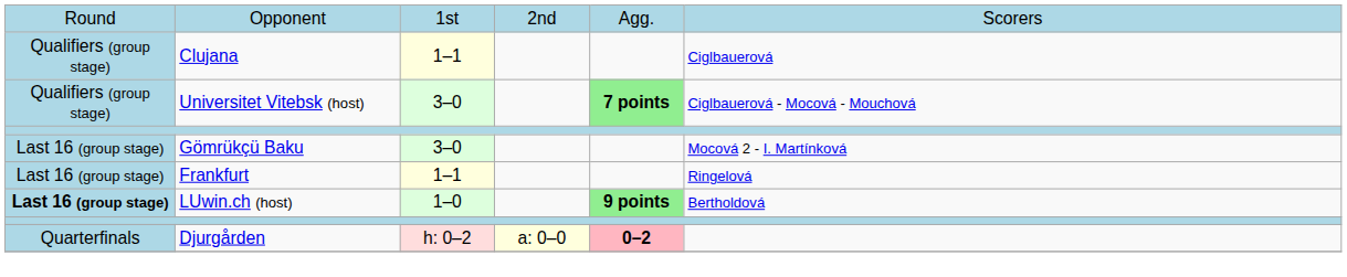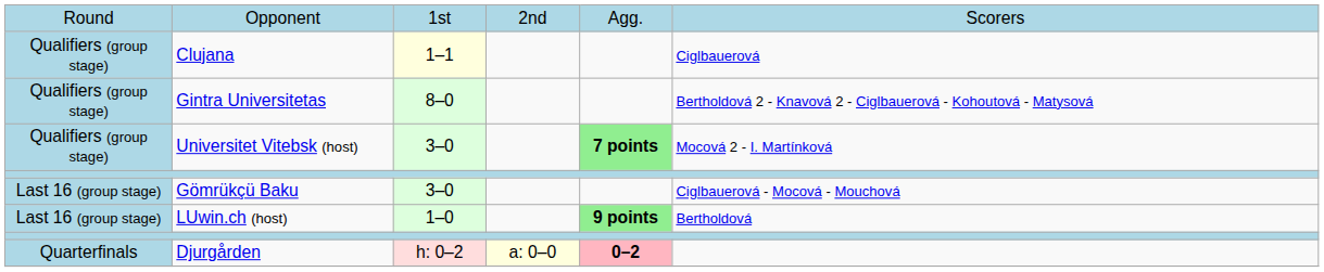 <table class="wikitable" style="text-align:center">
 <tr bgcolor=lightblue>
 <td width=150px>Round</td>
 <td width=200px>Opponent</td>
 <td width=80px>1st</td>
 <td width=80px>2nd</td>
 <td width=80px>Agg.</td>
 <td width=600px>Scorers</td>
 </tr>
 <tr>
 <td bgcolor=lightblue>Qualifiers <small>(group stage)</small></td>
 <td align=left> <a href='#'>Clujana</a></td>
 <td bgcolor="#ffffdd">1–1</td>
 <td></td>
 <td></td>
 <td align=left><small><a href='#'>Ciglbauerová</a></small></td>
 </tr>
 <tr>
 <td bgcolor=lightblue>Qualifiers <small>(group stage)</small></td>
+<td align=left> <a href='#'>Gintra Universitetas</a></td>
+<td bgcolor="#ddffdd">8–0</td>
+<td></td>
+<td></td>
+<td align=left><small><a href='#'>Bertholdová</a> 2 - <a href='#'>Knavová</a> 2 - <a href='#'>Ciglbauerová</a> - <a href='#'>Kohoutová</a> - <a href='#'>Matysová</a></small></td>
+</tr>
+<tr>
+<td bgcolor=lightblue>Qualifiers <small>(group stage)</small></td>
 <td align=left> <a href='#'>Universitet Vitebsk</a> <small>(host)</small></td>
 <td bgcolor="#ddffdd">3–0</td>
 <td></td>
 <td bgcolor=lightgreen><strong>7 points</strong></td>
-<td align=left><small><a href='#'>Ciglbauerová</a> - <a href='#'>Mocová</a> - <a href='#'>Mouchová</a></small></td>
+<td align=left><small><a href='#'>Mocová</a> 2 - <a href='#'>I. Martínková</a></small></td>
 </tr>
 <tr bgcolor=lightblue>
 <td colspan=6></td>
 </tr>
 <tr>
 <td bgcolor=lightblue>Last 16 <small>(group stage)</small></td>
 <td align=left> <a href='#'>Gömrükçü Baku</a></td>
 <td bgcolor="#ddffdd">3–0</td>
 <td></td>
 <td></td>
-<td align=left><small><a href='#'>Mocová</a> 2 - <a href='#'>I. Martínková</a></small></td>
+<td align=left><small><a href='#'>Ciglbauerová</a> - <a href='#'>Mocová</a> - <a href='#'>Mouchová</a></small></td>
 </tr>
 <tr>
 <td bgcolor=lightblue>Last 16 <small>(group stage)</small></td>
-<td align=left> <a href='#'>Frankfurt</a></td>
-<td bgcolor="#ffffdd">1–1</td>
-<td></td>
-<td></td>
-<td align=left><small><a href='#'>Ringelová</a></small></td>
-</tr>
-<tr>
-<td bgcolor=lightblue><strong>Last 16 <small>(group stage)</small></strong></td>
 <td align=left> <a href='#'>LUwin.ch</a> <small>(host)</small></td>
 <td bgcolor="#ddffdd">1–0</td>
 <td></td>
 <td bgcolor=lightgreen><strong>9 points</strong></td>
 <td align=left><small><a href='#'>Bertholdová</a></small></td>
 </tr>
 <tr bgcolor=lightblue>
 <td colspan=6></td>
 </tr>
 <tr>
 <td bgcolor=lightblue>Quarterfinals</td>
 <td align=left> <a href='#'>Djurgården</a></td>
 <td bgcolor="#ffdddd">h: 0–2</td>
 <td bgcolor="#ffffdd">a: 0–0</td>
 <td bgcolor=lightpink><strong>0–2</strong></td>
 <td align=left></td>
 </tr>
 <tr>
 </tr>
 </table>
